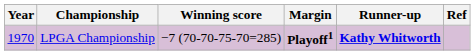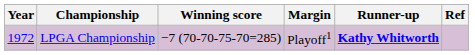 <table class="wikitable">
 <tr>
 <th>Year</th>
 <th>Championship</th>
 <th>Winning score</th>
 <th>Margin</th>
 <th>Runner-up</th>
 <th>Ref</th>
 </tr>
 <tr style="background:#D8BFD8;">
-<td><a href='#'>1970</a></td>
+<td><a href='#'>1972</a></td>
 <td><a href='#'>LPGA Championship</a></td>
 <td>−7 (70-70-75-70=285)</td>
-<td><strong>Playoff<sup>1</sup></strong></td>
+<td>Playoff<sup>1</sup></td>
 <td><strong> <a href='#'>Kathy Whitworth</a></strong></td>
 <td></td>
 </tr>
 </table>
